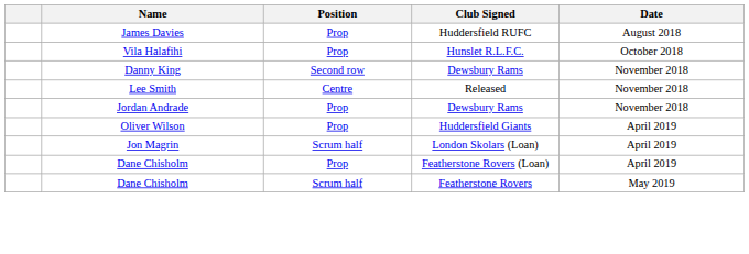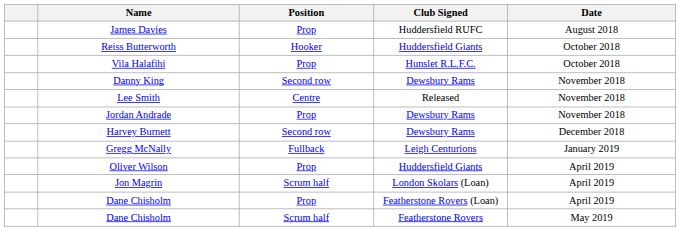 <table class="wikitable sortable"  style="width:100%; font-size:85%;">
 <tr style="background:#efefef;">
 <th width=5%></th>
 <th width=30%>Name</th>
 <th !width=30%>Position</th>
 <th width=20%>Club Signed</th>
 <th width=25%>Date</th>
 </tr>
 <tr style="background:#fff;">
 <td align=center></td>
 <td align=center><a href='#'>James Davies</a></td>
 <td align=center><a href='#'>Prop</a></td>
 <td align=center>Huddersfield RUFC</td>
 <td align=center>August 2018</td>
+</tr>
+<tr style="background:#fff;">
+<td align=center></td>
+<td align=center><a href='#'>Reiss Butterworth</a></td>
+<td align=center><a href='#'>Hooker</a></td>
+<td align=center><a href='#'>Huddersfield Giants</a></td>
+<td align=center>October 2018</td>
 </tr>
 <tr style="background:#fff;">
 <td align=center></td>
 <td align=center><a href='#'>Vila Halafihi</a></td>
 <td align=center><a href='#'>Prop</a></td>
 <td align=center><a href='#'>Hunslet R.L.F.C.</a></td>
 <td align=center>October 2018</td>
 </tr>
 <tr style="background:#fff;">
 <td align=center></td>
 <td align=center><a href='#'>Danny King</a></td>
 <td align=center><a href='#'>Second row</a></td>
 <td align=center><a href='#'>Dewsbury Rams</a></td>
 <td align=center>November 2018</td>
 </tr>
 <tr style="background:#fff;">
 <td align=center></td>
 <td align=center><a href='#'>Lee Smith</a></td>
 <td align=center><a href='#'>Centre</a></td>
 <td align=center>Released</td>
 <td align=center>November 2018</td>
 </tr>
 <tr style="background:#fff;">
 <td align=center></td>
 <td align=center><a href='#'>Jordan Andrade</a></td>
 <td align=center><a href='#'>Prop</a></td>
 <td align=center><a href='#'>Dewsbury Rams</a></td>
 <td align=center>November 2018</td>
 </tr>
 <tr style="background:#fff;">
 <td align=center></td>
+<td align=center><a href='#'>Harvey Burnett</a></td>
+<td align=center><a href='#'>Second row</a></td>
+<td align=center><a href='#'>Dewsbury Rams</a></td>
+<td align=center>December 2018</td>
+</tr>
+<tr style="background:#fff;">
+<td align=center></td>
+<td align=center><a href='#'>Gregg McNally</a></td>
+<td align=center><a href='#'>Fullback</a></td>
+<td align=center><a href='#'>Leigh Centurions</a></td>
+<td align=center>January 2019</td>
+</tr>
+<tr style="background:#fff;">
+<td align=center></td>
 <td align=center><a href='#'>Oliver Wilson</a></td>
 <td align=center><a href='#'>Prop</a></td>
 <td align=center><a href='#'>Huddersfield Giants</a></td>
 <td align=center>April 2019</td>
 </tr>
 <tr style="background:#fff;">
 <td align=center></td>
 <td align=center><a href='#'>Jon Magrin</a></td>
 <td align=center><a href='#'>Scrum half</a></td>
 <td align=center><a href='#'>London Skolars</a> (Loan)</td>
 <td align=center>April 2019</td>
 </tr>
 <tr style="background:#fff;">
 <td align=center></td>
 <td align=center><a href='#'>Dane Chisholm</a></td>
 <td align=center><a href='#'>Prop</a></td>
 <td align=center><a href='#'>Featherstone Rovers</a> (Loan)</td>
 <td align=center>April 2019</td>
 </tr>
 <tr style="background:#fff;">
 <td align=center></td>
 <td align=center><a href='#'>Dane Chisholm</a></td>
 <td align=center><a href='#'>Scrum half</a></td>
 <td align=center><a href='#'>Featherstone Rovers</a></td>
 <td align=center>May 2019</td>
 </tr>
 </table>
